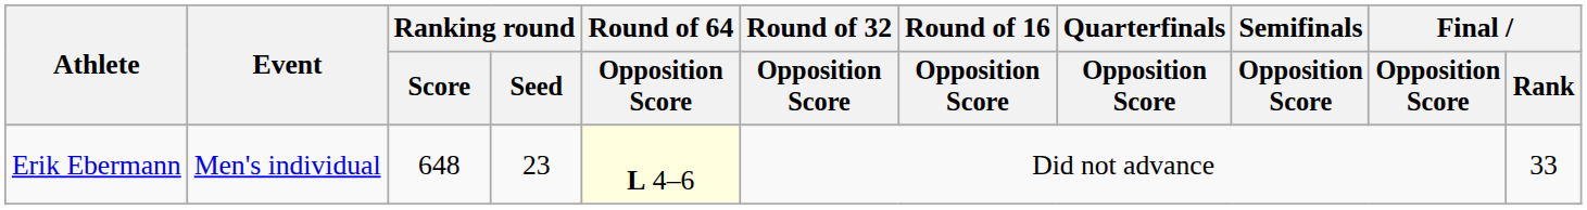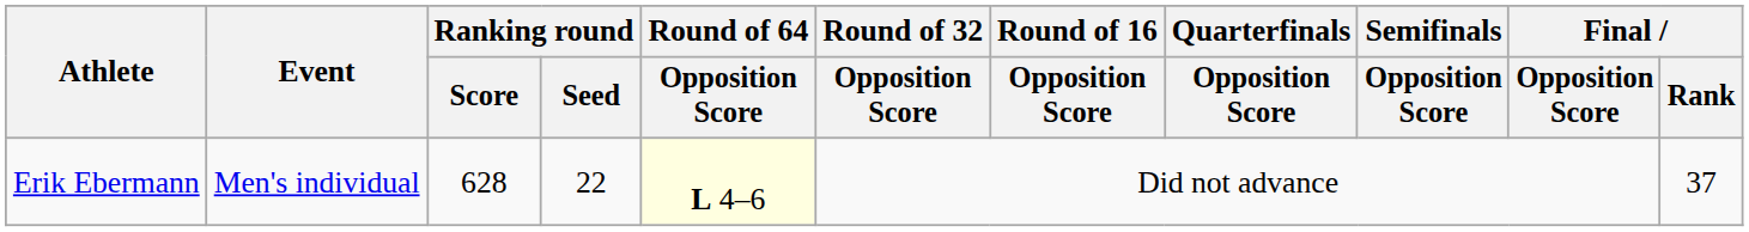 <table class="wikitable" style="text-align:center; font-size:90%">
 <tr>
 <th rowspan="2">Athlete</th>
 <th rowspan="2">Event</th>
 <th colspan="2">Ranking round</th>
 <th>Round of 64</th>
 <th>Round of 32</th>
 <th>Round of 16</th>
 <th>Quarterfinals</th>
 <th>Semifinals</th>
 <th colspan="2">Final / </th>
 </tr>
 <tr style="font-size:95%">
 <th>Score</th>
 <th>Seed</th>
 <th>Opposition<br>Score</th>
 <th>Opposition<br>Score</th>
 <th>Opposition<br>Score</th>
 <th>Opposition<br>Score</th>
 <th>Opposition<br>Score</th>
 <th>Opposition<br>Score</th>
 <th>Rank</th>
 </tr>
 <tr>
 <td align="left"><a href='#'>Erik Ebermann</a></td>
 <td align="left"><a href='#'>Men's individual</a></td>
-<td>648</td>
-<td>23</td>
+<td>628</td>
+<td>22</td>
 <td style="background: lightyellow;"><br><strong>L</strong> 4–6</td>
 <td colspan="5">Did not advance</td>
-<td>33</td>
+<td>37</td>
 </tr>
 </table>
